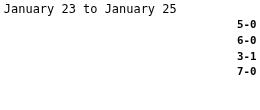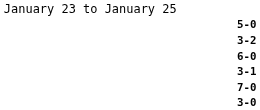 <table style="width:100%;" cellspacing="1">
 <tr>
 <th width=25%></th>
 <th width=2%></th>
 <th width=6%></th>
 <th width=2%></th>
 <th width=25%></th>
 </tr>
 <tr>
 <td>January 23 to January 25</td>
 </tr>
 <tr style=font-size:90%>
 <td align=right><strong></strong></td>
 <td></td>
 <td align=center><strong>5-0</strong></td>
+<td></td>
+<td><strong></strong></td>
+<td></td>
+</tr>
+<tr style=font-size:90%>
+<td align=right><strong></strong></td>
+<td></td>
+<td align=center><strong>3-2</strong></td>
 <td></td>
 <td><strong></strong></td>
 <td></td>
 </tr>
 <tr style=font-size:90%>
 <td align=right><strong></strong></td>
 <td></td>
 <td align=center><strong>6-0</strong></td>
 <td></td>
 <td><strong></strong></td>
 <td></td>
 </tr>
 <tr style=font-size:90%>
 <td align=right><strong></strong></td>
 <td></td>
 <td align=center><strong>3-1</strong></td>
 <td></td>
 <td><strong></strong></td>
 <td></td>
 </tr>
 <tr style=font-size:90%>
 <td align=right><strong></strong></td>
 <td></td>
 <td align=center><strong>7-0</strong></td>
 <td></td>
 <td><strong></strong></td>
 <td></td>
 </tr>
+<tr style=font-size:90%>
+<td align=right><strong></strong></td>
+<td></td>
+<td align=center><strong>3-0</strong></td>
+<td></td>
+<td><strong></strong></td>
+<td></td>
+</tr>
 </table>
